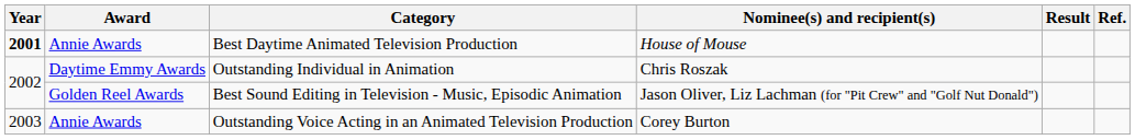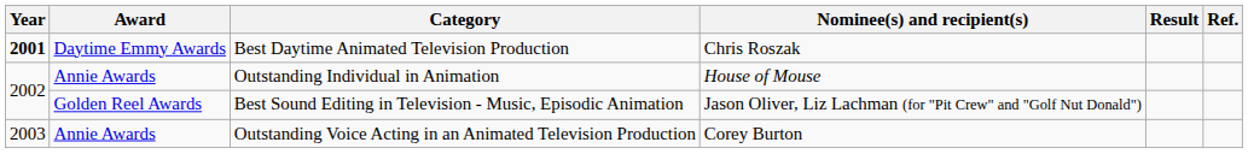 <table class="wikitable">
 <tr>
 <th>Year</th>
 <th>Award</th>
 <th>Category</th>
 <th>Nominee(s) and recipient(s)</th>
 <th>Result</th>
 <th>Ref.</th>
 </tr>
 <tr>
 <td><strong>2001</strong></td>
-<td><a href='#'>Annie Awards</a></td>
+<td><a href='#'>Daytime Emmy Awards</a></td>
 <td>Best Daytime Animated Television Production</td>
-<td><em>House of Mouse</em></td>
+<td>Chris Roszak</td>
 <td></td>
 <td style="text-align:center;"></td>
 </tr>
 <tr>
 <td rowspan="2">2002</td>
-<td><a href='#'>Daytime Emmy Awards</a></td>
+<td><a href='#'>Annie Awards</a></td>
 <td>Outstanding Individual in Animation</td>
-<td>Chris Roszak</td>
+<td><em>House of Mouse</em></td>
 <td></td>
 <td style="text-align:center;"></td>
 </tr>
 <tr>
 <td><a href='#'>Golden Reel Awards</a></td>
 <td>Best Sound Editing in Television - Music, Episodic Animation</td>
 <td>Jason Oliver, Liz Lachman <small>(for "Pit Crew" and "Golf Nut Donald")</small></td>
 <td></td>
 <td style="text-align:center;"></td>
 </tr>
 <tr>
 <td>2003</td>
 <td><a href='#'>Annie Awards</a></td>
 <td>Outstanding Voice Acting in an Animated Television Production</td>
 <td>Corey Burton</td>
 <td></td>
 <td style="text-align:center;"></td>
 </tr>
 </table>
